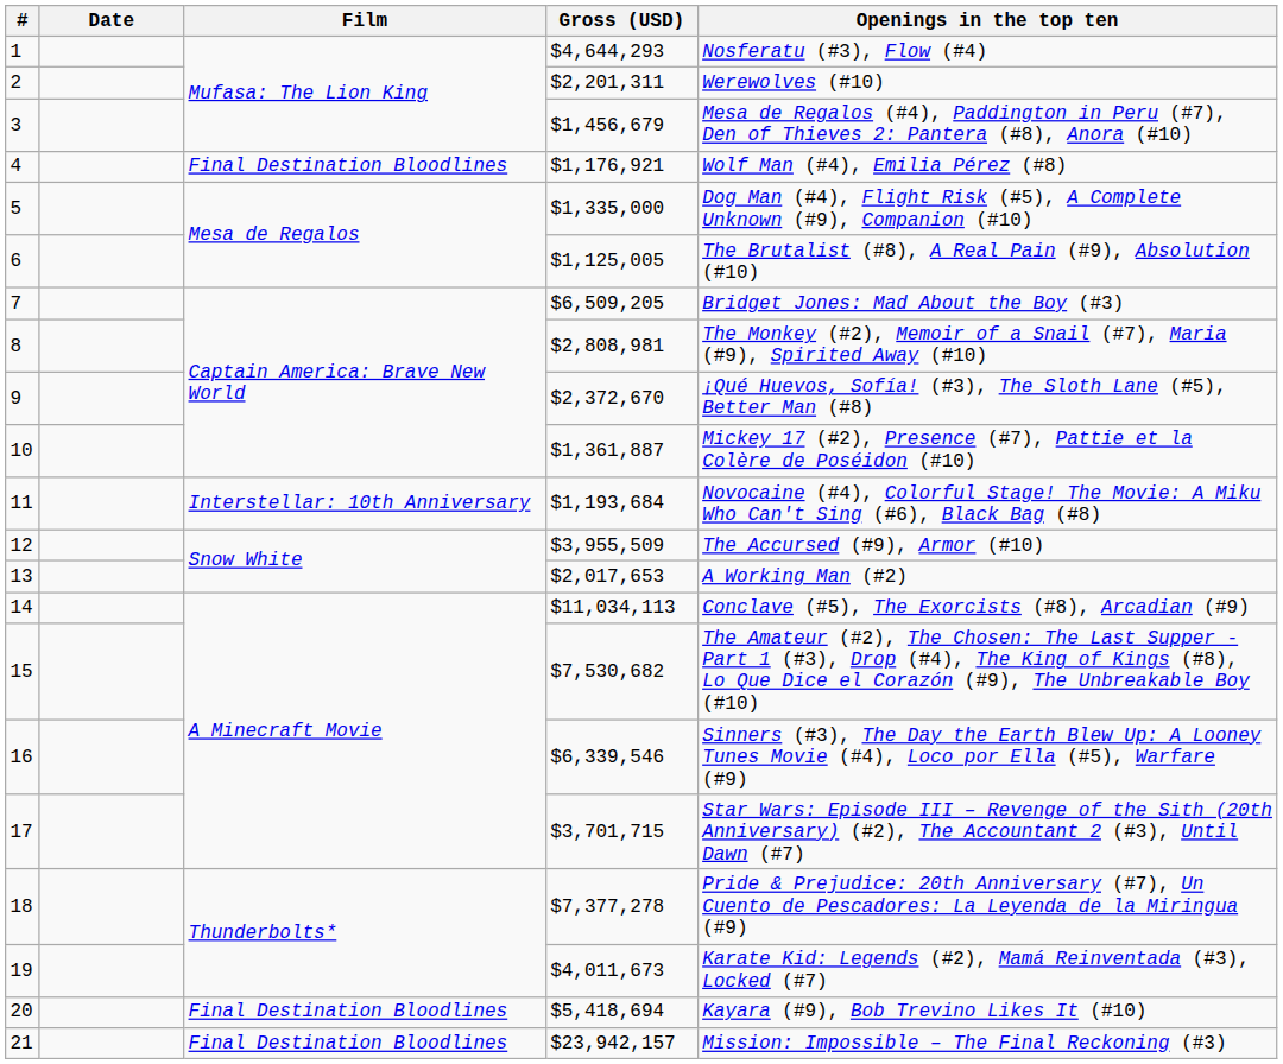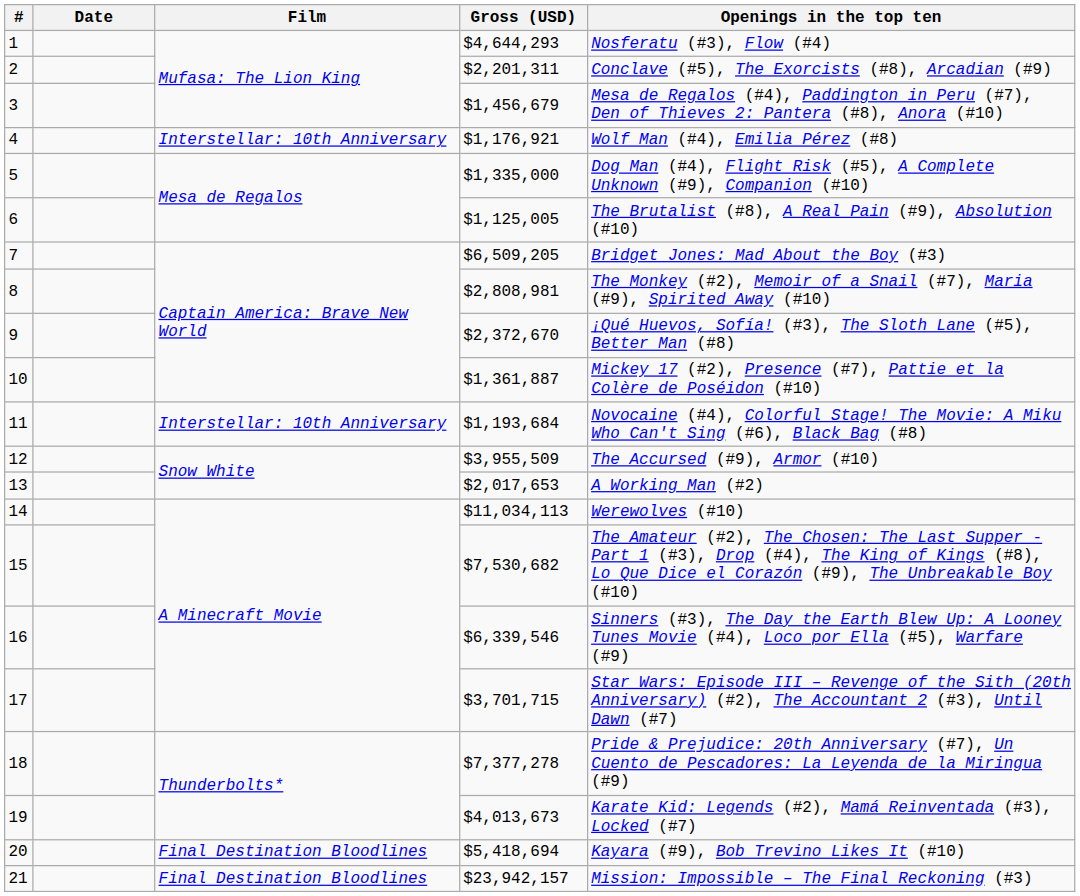 <table class="wikitable sortable">
 <tr>
 <th style="width:1%;">#</th>
 <th style="width:10%;">Date</th>
 <th style="width:25%;">Film</th>
 <th style="width:10%;">Gross (USD)</th>
 <th style="width:40%;">Openings in the top ten</th>
 </tr>
 <tr>
 <td>1</td>
 <td></td>
 <td rowspan="3"><em><a href='#'>Mufasa: The Lion King</a></em></td>
 <td>$4,644,293</td>
 <td><em><a href='#'>Nosferatu</a></em> (#3), <em><a href='#'>Flow</a></em> (#4)</td>
 </tr>
 <tr>
 <td>2</td>
 <td></td>
 <td>$2,201,311</td>
-<td><em><a href='#'>Werewolves</a></em> (#10)</td>
+<td><em><a href='#'>Conclave</a></em> (#5), <em><a href='#'>The Exorcists</a></em> (#8), <em><a href='#'>Arcadian</a></em> (#9)</td>
 </tr>
 <tr>
 <td>3</td>
 <td></td>
 <td>$1,456,679</td>
 <td><em><a href='#'>Mesa de Regalos</a></em> (#4), <em><a href='#'>Paddington in Peru</a></em> (#7), <em><a href='#'>Den of Thieves 2: Pantera</a></em> (#8), <em><a href='#'>Anora</a></em> (#10)</td>
 </tr>
 <tr>
 <td>4</td>
 <td></td>
-<td><em><a href='#'>Final Destination Bloodlines</a></em></td>
+<td><em><a href='#'>Interstellar: 10th Anniversary</a></em></td>
 <td>$1,176,921</td>
 <td><em><a href='#'>Wolf Man</a></em> (#4), <em><a href='#'>Emilia Pérez</a></em> (#8)</td>
 </tr>
 <tr>
 <td>5</td>
 <td></td>
 <td rowspan="2"><em><a href='#'>Mesa de Regalos</a></em></td>
 <td>$1,335,000</td>
 <td><em><a href='#'>Dog Man</a></em> (#4), <em><a href='#'>Flight Risk</a></em> (#5), <em><a href='#'>A Complete Unknown</a></em> (#9), <em><a href='#'>Companion</a></em> (#10)</td>
 </tr>
 <tr>
 <td>6</td>
 <td></td>
 <td>$1,125,005</td>
 <td><em><a href='#'>The Brutalist</a></em> (#8), <em><a href='#'>A Real Pain</a></em> (#9), <em><a href='#'>Absolution</a></em> (#10)</td>
 </tr>
 <tr>
 <td>7</td>
 <td></td>
 <td rowspan="4"><em><a href='#'>Captain America: Brave New World</a></em></td>
 <td>$6,509,205</td>
 <td><em><a href='#'>Bridget Jones: Mad About the Boy</a></em> (#3)</td>
 </tr>
 <tr>
 <td>8</td>
 <td></td>
 <td>$2,808,981</td>
 <td><em><a href='#'>The Monkey</a></em> (#2), <em><a href='#'>Memoir of a Snail</a></em> (#7), <em><a href='#'>Maria</a></em> (#9), <em><a href='#'>Spirited Away</a></em> (#10)</td>
 </tr>
 <tr>
 <td>9</td>
 <td></td>
 <td>$2,372,670</td>
 <td><em><a href='#'>¡Qué Huevos, Sofía!</a></em> (#3), <em><a href='#'>The Sloth Lane</a></em> (#5), <em><a href='#'>Better Man</a></em> (#8)</td>
 </tr>
 <tr>
 <td>10</td>
 <td></td>
 <td>$1,361,887</td>
 <td><em><a href='#'>Mickey 17</a></em> (#2), <em><a href='#'>Presence</a></em> (#7), <em><a href='#'>Pattie et la Colère de Poséidon</a></em> (#10)</td>
 </tr>
 <tr>
 <td>11</td>
 <td></td>
 <td><em><a href='#'>Interstellar: 10th Anniversary</a></em></td>
 <td>$1,193,684</td>
 <td><em><a href='#'>Novocaine</a></em> (#4), <em><a href='#'>Colorful Stage! The Movie: A Miku Who Can't Sing</a></em> (#6), <em><a href='#'>Black Bag</a></em> (#8)</td>
 </tr>
 <tr>
 <td>12</td>
 <td></td>
 <td rowspan="2"><em><a href='#'>Snow White</a></em></td>
 <td>$3,955,509</td>
 <td><em><a href='#'>The Accursed</a></em> (#9), <em><a href='#'>Armor</a></em> (#10)</td>
 </tr>
 <tr>
 <td>13</td>
 <td></td>
 <td>$2,017,653</td>
 <td><em><a href='#'>A Working Man</a></em> (#2)</td>
 </tr>
 <tr>
 <td>14</td>
 <td></td>
 <td rowspan="4"><em><a href='#'>A Minecraft Movie</a></em></td>
 <td>$11,034,113</td>
-<td><em><a href='#'>Conclave</a></em> (#5), <em><a href='#'>The Exorcists</a></em> (#8), <em><a href='#'>Arcadian</a></em> (#9)</td>
+<td><em><a href='#'>Werewolves</a></em> (#10)</td>
 </tr>
 <tr>
 <td>15</td>
 <td></td>
 <td>$7,530,682</td>
 <td><em><a href='#'>The Amateur</a></em> (#2), <em><a href='#'>The Chosen: The Last Supper - Part 1</a></em> (#3), <em><a href='#'>Drop</a></em> (#4), <em><a href='#'>The King of Kings</a></em> (#8), <em><a href='#'>Lo Que Dice el Corazón</a></em> (#9), <em><a href='#'>The Unbreakable Boy</a></em> (#10)</td>
 </tr>
 <tr>
 <td>16</td>
 <td></td>
 <td>$6,339,546</td>
 <td><em><a href='#'>Sinners</a></em> (#3), <em><a href='#'>The Day the Earth Blew Up: A Looney Tunes Movie</a></em> (#4), <em><a href='#'>Loco por Ella</a></em> (#5), <em><a href='#'>Warfare</a></em> (#9)</td>
 </tr>
 <tr>
 <td>17</td>
 <td></td>
 <td>$3,701,715</td>
 <td><em><a href='#'>Star Wars: Episode III – Revenge of the Sith (20th Anniversary)</a></em> (#2), <em><a href='#'>The Accountant 2</a></em> (#3), <em><a href='#'>Until Dawn</a></em> (#7)</td>
 </tr>
 <tr>
 <td>18</td>
 <td></td>
 <td rowspan="2"><em><a href='#'>Thunderbolts*</a></em></td>
 <td>$7,377,278</td>
 <td><em><a href='#'>Pride & Prejudice: 20th Anniversary</a></em> (#7), <em><a href='#'>Un Cuento de Pescadores: La Leyenda de la Miringua</a></em> (#9)</td>
 </tr>
 <tr>
 <td>19</td>
 <td></td>
-<td>$4,011,673</td>
+<td>$4,013,673</td>
 <td><em><a href='#'>Karate Kid: Legends</a></em> (#2), <em><a href='#'>Mamá Reinventada</a></em> (#3), <em><a href='#'>Locked</a></em> (#7)</td>
 </tr>
 <tr>
 <td>20</td>
 <td></td>
 <td><em><a href='#'>Final Destination Bloodlines</a></em></td>
 <td>$5,418,694</td>
 <td><em><a href='#'>Kayara</a></em> (#9), <em><a href='#'>Bob Trevino Likes It</a></em> (#10)</td>
 </tr>
 <tr>
 <td>21</td>
 <td></td>
 <td><em><a href='#'>Final Destination Bloodlines</a></em></td>
 <td>$23,942,157</td>
 <td><em><a href='#'>Mission: Impossible – The Final Reckoning</a></em> (#3)</td>
 </tr>
 </table>
